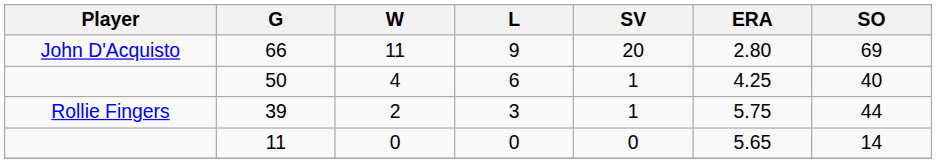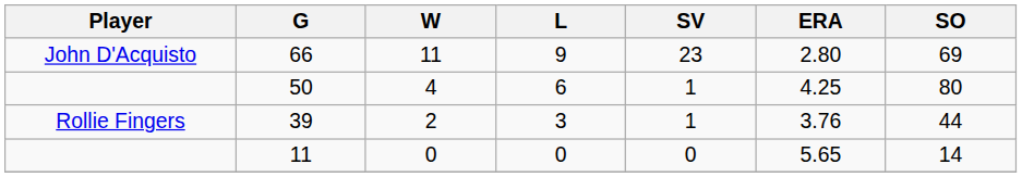 <table class="wikitable sortable">
 <tr>
 <th bgcolor="#DDDDFF" width="16%">Player</th>
 <th bgcolor="#DDDDFF" width="9%">G</th>
 <th bgcolor="#DDDDFF" width="9%">W</th>
 <th bgcolor="#DDDDFF" width="9%">L</th>
 <th bgcolor="#DDDDFF" width="9%">SV</th>
 <th bgcolor="#DDDDFF" width="9%">ERA</th>
 <th bgcolor="#DDDDFF" width="9%">SO</th>
 </tr>
 <tr align="center">
 <td><a href='#'>John D'Acquisto</a></td>
 <td>66</td>
 <td>11</td>
 <td>9</td>
-<td>20</td>
+<td>23</td>
 <td>2.80</td>
 <td>69</td>
 </tr>
 <tr align=center>
 <td></td>
 <td>50</td>
 <td>4</td>
 <td>6</td>
 <td>1</td>
 <td>4.25</td>
-<td>40</td>
+<td>80</td>
 </tr>
 <tr align="center">
 <td><a href='#'>Rollie Fingers</a></td>
 <td>39</td>
 <td>2</td>
 <td>3</td>
 <td>1</td>
-<td>5.75</td>
+<td>3.76</td>
 <td>44</td>
 </tr>
 <tr align=center>
 <td></td>
 <td>11</td>
 <td>0</td>
 <td>0</td>
 <td>0</td>
 <td>5.65</td>
 <td>14</td>
 </tr>
 <tr align="center">
 </tr>
 </table>
